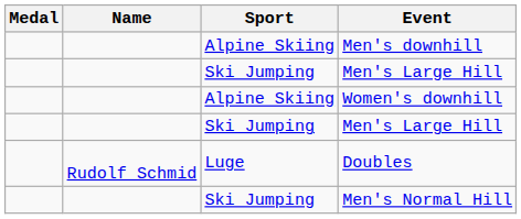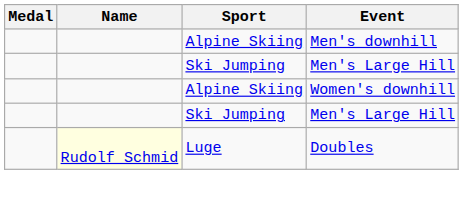 <table class="wikitable sortable">
 <tr>
 <th>Medal</th>
 <th>Name</th>
 <th>Sport</th>
 <th>Event</th>
 </tr>
 <tr>
 <td></td>
 <td></td>
 <td><a href='#'>Alpine Skiing</a></td>
 <td><a href='#'>Men's downhill</a></td>
 </tr>
 <tr>
 <td></td>
 <td></td>
 <td><a href='#'>Ski Jumping</a></td>
 <td><a href='#'>Men's Large Hill</a></td>
 </tr>
 <tr>
 <td></td>
 <td></td>
 <td><a href='#'>Alpine Skiing</a></td>
 <td><a href='#'>Women's downhill</a></td>
 </tr>
 <tr>
 <td></td>
 <td></td>
 <td><a href='#'>Ski Jumping</a></td>
 <td><a href='#'>Men's Large Hill</a></td>
 </tr>
 <tr>
 <td></td>
-<td> <br><a href='#'>Rudolf Schmid</a></td>
+<td style="background: lightyellow;"> <br><a href='#'>Rudolf Schmid</a></td>
 <td><a href='#'>Luge</a></td>
 <td><a href='#'>Doubles</a></td>
 </tr>
-<tr>
-<td></td>
-<td></td>
-<td><a href='#'>Ski Jumping</a></td>
-<td><a href='#'>Men's Normal Hill</a></td>
-</tr>
 </table>
